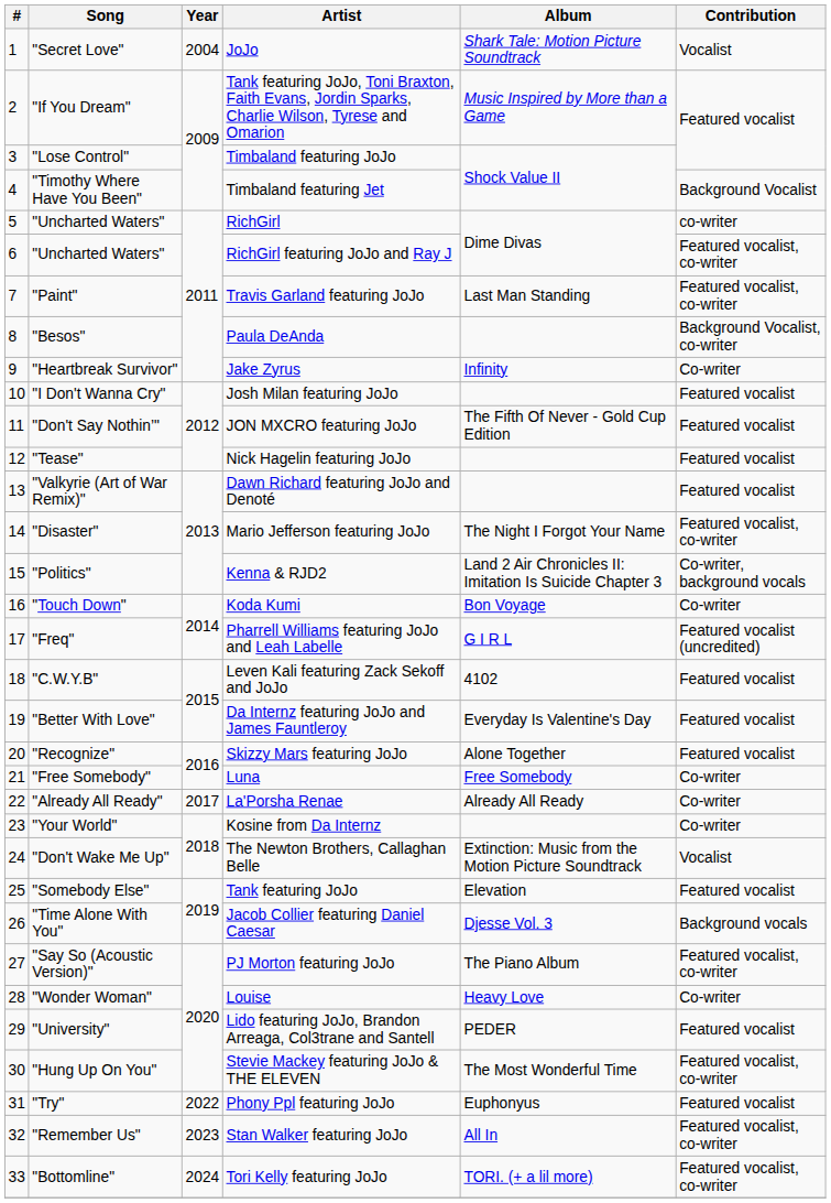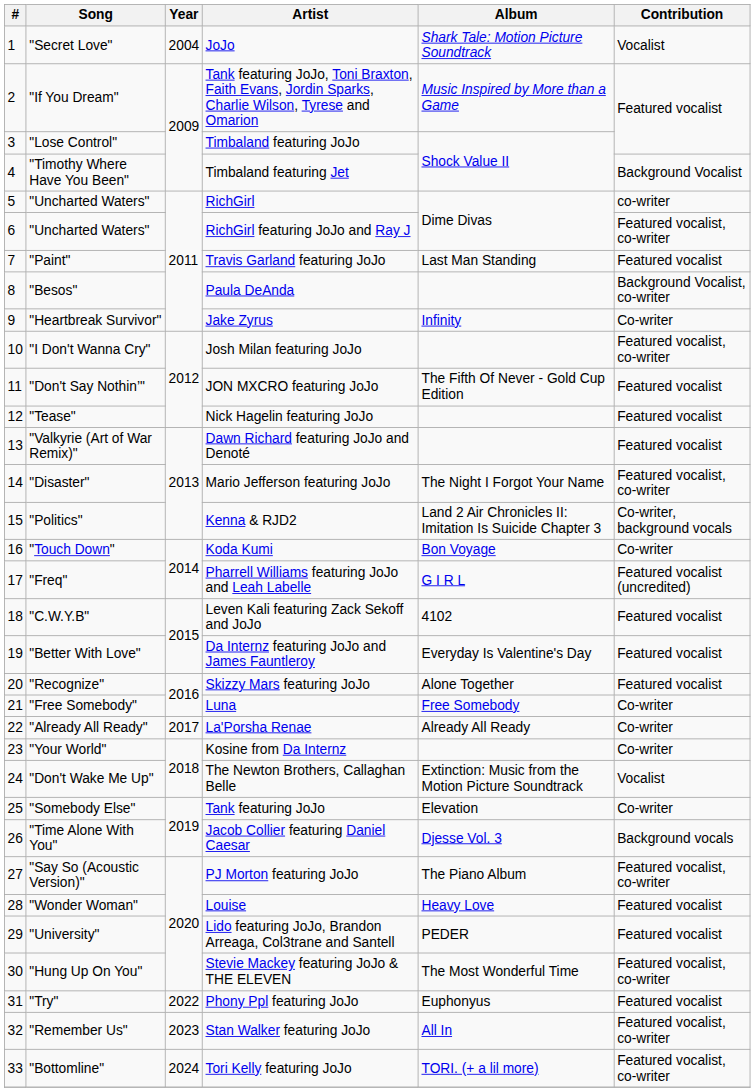 <table class="wikitable plainrowheaders">
 <tr>
 <th>#</th>
 <th scope="col">Song</th>
 <th scope="col">Year</th>
 <th scope="col">Artist</th>
 <th scope="col">Album</th>
 <th scope="col">Contribution</th>
 </tr>
 <tr>
 <td>1</td>
 <td>"Secret Love"</td>
 <td>2004</td>
 <td><a href='#'>JoJo</a></td>
 <td><em><a href='#'>Shark Tale: Motion Picture Soundtrack</a></em></td>
 <td>Vocalist</td>
 </tr>
 <tr>
 <td>2</td>
 <td>"If You Dream"</td>
 <td rowspan="3">2009</td>
 <td><a href='#'>Tank</a> featuring JoJo, <a href='#'>Toni Braxton</a>, <a href='#'>Faith Evans</a>, <a href='#'>Jordin Sparks</a>,<br><a href='#'>Charlie Wilson</a>, <a href='#'>Tyrese</a> and <a href='#'>Omarion</a></td>
 <td><em><a href='#'>Music Inspired by More than a Game</a><strong></td>
 <td rowspan="2">Featured vocalist</td>
 </tr>
 <tr>
 <td>3</td>
 <td>"Lose Control"</td>
 <td><a href='#'>Timbaland</a> featuring JoJo</td>
 <td rowspan="2"></em><a href='#'>Shock Value II</a><em></td>
 </tr>
 <tr>
 <td>4</td>
 <td>"Timothy Where Have You Been"</td>
 <td>Timbaland featuring <a href='#'>Jet</a></td>
 <td>Background Vocalist</td>
 </tr>
 <tr>
 <td>5</td>
 <td>"Uncharted Waters"</td>
 <td rowspan="5">2011</td>
 <td><a href='#'>RichGirl</a></td>
 <td rowspan="2"></em>Dime Divas<em></td>
 <td>co-writer</td>
 </tr>
 <tr>
 <td>6</td>
 <td>"Uncharted Waters"</td>
 <td><a href='#'>RichGirl</a> featuring JoJo and <a href='#'>Ray J</a></td>
 <td>Featured vocalist, co-writer</td>
 </tr>
 <tr>
 <td>7</td>
 <td>"Paint"</td>
 <td><a href='#'>Travis Garland</a> featuring JoJo</td>
 <td></em>Last Man Standing<em></td>
-<td>Featured vocalist, co-writer</td>
+<td>Featured vocalist</td>
 </tr>
 <tr>
 <td>8</td>
 <td>"Besos"</td>
 <td><a href='#'>Paula DeAnda</a></td>
 <td></td>
 <td>Background Vocalist, co-writer</td>
 </tr>
 <tr>
 <td>9</td>
 <td>"Heartbreak Survivor"</td>
 <td><a href='#'>Jake Zyrus</a></td>
 <td></em><a href='#'>Infinity</a><em></td>
 <td>Co-writer</td>
 </tr>
 <tr>
 <td>10</td>
 <td>"I Don't Wanna Cry"</td>
 <td rowspan="3">2012</td>
 <td>Josh Milan featuring JoJo</td>
 <td></td>
-<td>Featured vocalist</td>
+<td>Featured vocalist, co-writer</td>
 </tr>
 <tr>
 <td>11</td>
 <td>"Don't Say Nothin’"</td>
 <td>JON MXCRO featuring JoJo</td>
 <td></em>The Fifth Of Never - Gold Cup Edition<em></td>
 <td>Featured vocalist</td>
 </tr>
 <tr>
 <td>12</td>
 <td>"Tease"</td>
 <td>Nick Hagelin featuring JoJo</td>
 <td></td>
 <td>Featured vocalist</td>
 </tr>
 <tr>
 <td>13</td>
 <td>"Valkyrie (Art of War Remix)"</td>
 <td rowspan="3">2013</td>
 <td><a href='#'>Dawn Richard</a> featuring JoJo and Denoté</td>
 <td></td>
 <td>Featured vocalist</td>
 </tr>
 <tr>
 <td>14</td>
 <td>"Disaster"</td>
 <td>Mario Jefferson featuring JoJo</td>
 <td></em>The Night I Forgot Your Name<em></td>
 <td>Featured vocalist, co-writer</td>
 </tr>
 <tr>
 <td>15</td>
 <td>"Politics"</td>
 <td><a href='#'>Kenna</a> & RJD2</td>
 <td></em>Land 2 Air Chronicles II: Imitation Is Suicide Chapter 3<em></td>
 <td>Co-writer, background vocals</td>
 </tr>
 <tr>
 <td>16</td>
 <td>"<a href='#'>Touch Down</a>"</td>
 <td rowspan="2">2014</td>
 <td><a href='#'>Koda Kumi</a></td>
 <td></em><a href='#'>Bon Voyage</a><em></td>
 <td>Co-writer</td>
 </tr>
 <tr>
 <td>17</td>
 <td>"Freq" </td>
 <td><a href='#'>Pharrell Williams</a> featuring JoJo and <a href='#'>Leah Labelle</a></td>
 <td></em><a href='#'>G I R L</a><em></td>
 <td>Featured vocalist (uncredited)</td>
 </tr>
 <tr>
 <td>18</td>
 <td>"C.W.Y.B"</td>
 <td rowspan="2">2015</td>
 <td>Leven Kali featuring Zack Sekoff and JoJo</td>
 <td></em>4102<em></td>
 <td>Featured vocalist</td>
 </tr>
 <tr>
 <td>19</td>
 <td>"Better With Love"</td>
 <td><a href='#'>Da Internz</a> featuring JoJo and <a href='#'>James Fauntleroy</a></td>
 <td></em>Everyday Is Valentine's Day <em></td>
 <td>Featured vocalist</td>
 </tr>
 <tr>
 <td>20</td>
 <td>"Recognize"</td>
 <td rowspan="2">2016</td>
 <td><a href='#'>Skizzy Mars</a> featuring JoJo</td>
 <td></em>Alone Together<em></td>
 <td>Featured vocalist</td>
 </tr>
 <tr>
 <td>21</td>
 <td>"Free Somebody"</td>
 <td><a href='#'>Luna</a></td>
 <td></em><a href='#'>Free Somebody</a><em></td>
 <td>Co-writer</td>
 </tr>
 <tr>
 <td>22</td>
 <td>"Already All Ready"</td>
 <td>2017</td>
 <td><a href='#'>La'Porsha Renae</a></td>
 <td></em>Already All Ready<em></td>
 <td>Co-writer</td>
 </tr>
 <tr>
 <td>23</td>
 <td>"Your World"</td>
 <td rowspan="2">2018</td>
 <td>Kosine from <a href='#'>Da Internz</a></td>
 <td></td>
 <td>Co-writer</td>
 </tr>
 <tr>
 <td>24</td>
 <td>"Don't Wake Me Up"</td>
 <td>The Newton Brothers, Callaghan Belle</td>
 <td></em>Extinction: Music from the Motion Picture Soundtrack<em></td>
 <td>Vocalist</td>
 </tr>
 <tr>
 <td>25</td>
 <td>"Somebody Else"</td>
 <td rowspan="2">2019</td>
 <td><a href='#'>Tank</a> featuring JoJo</td>
 <td></em>Elevation<em></td>
-<td>Featured vocalist</td>
+<td>Co-writer</td>
 </tr>
 <tr>
 <td>26</td>
 <td>"Time Alone With You"</td>
 <td><a href='#'>Jacob Collier</a> featuring <a href='#'>Daniel Caesar</a></td>
 <td></em><a href='#'>Djesse Vol. 3</a><em></td>
 <td>Background vocals</td>
 </tr>
 <tr>
 <td>27</td>
 <td>"Say So (Acoustic Version)"</td>
 <td rowspan="4">2020</td>
 <td><a href='#'>PJ Morton</a> featuring JoJo</td>
 <td></em>The Piano Album<em></td>
 <td>Featured vocalist, co-writer</td>
 </tr>
 <tr>
 <td>28</td>
 <td>"Wonder Woman"</td>
 <td><a href='#'>Louise</a></td>
 <td></em><a href='#'>Heavy Love</a><em></td>
-<td>Co-writer</td>
+<td>Featured vocalist</td>
 </tr>
 <tr>
 <td>29</td>
 <td>"University"</td>
 <td><a href='#'>Lido</a> featuring JoJo, Brandon Arreaga, Col3trane and Santell</td>
 <td></em>PEDER<em></td>
 <td>Featured vocalist</td>
 </tr>
 <tr>
 <td>30</td>
 <td>"Hung Up On You"</td>
 <td><a href='#'>Stevie Mackey</a> featuring JoJo & THE ELEVEN</td>
 <td></em>The Most Wonderful Time<em></td>
 <td>Featured vocalist, co-writer</td>
 </tr>
 <tr>
 <td>31</td>
 <td>"Try"</td>
 <td>2022</td>
 <td><a href='#'>Phony Ppl</a> featuring JoJo</td>
 <td></em>Euphonyus<em></td>
 <td>Featured vocalist</td>
 </tr>
 <tr>
 <td>32</td>
 <td>"Remember Us"</td>
 <td>2023</td>
 <td><a href='#'>Stan Walker</a> featuring JoJo</td>
 <td></em><a href='#'>All In</a><em></td>
 <td>Featured vocalist, co-writer</td>
 </tr>
 <tr>
 <td>33</td>
 <td>"Bottomline"</td>
 <td>2024</td>
 <td><a href='#'>Tori Kelly</a> featuring JoJo</td>
 <td></em><a href='#'>TORI. (+ a lil more)</a><em></td>
 <td>Featured vocalist, co-writer</td>
 </tr>
 <tr>
 </tr>
 </table>
